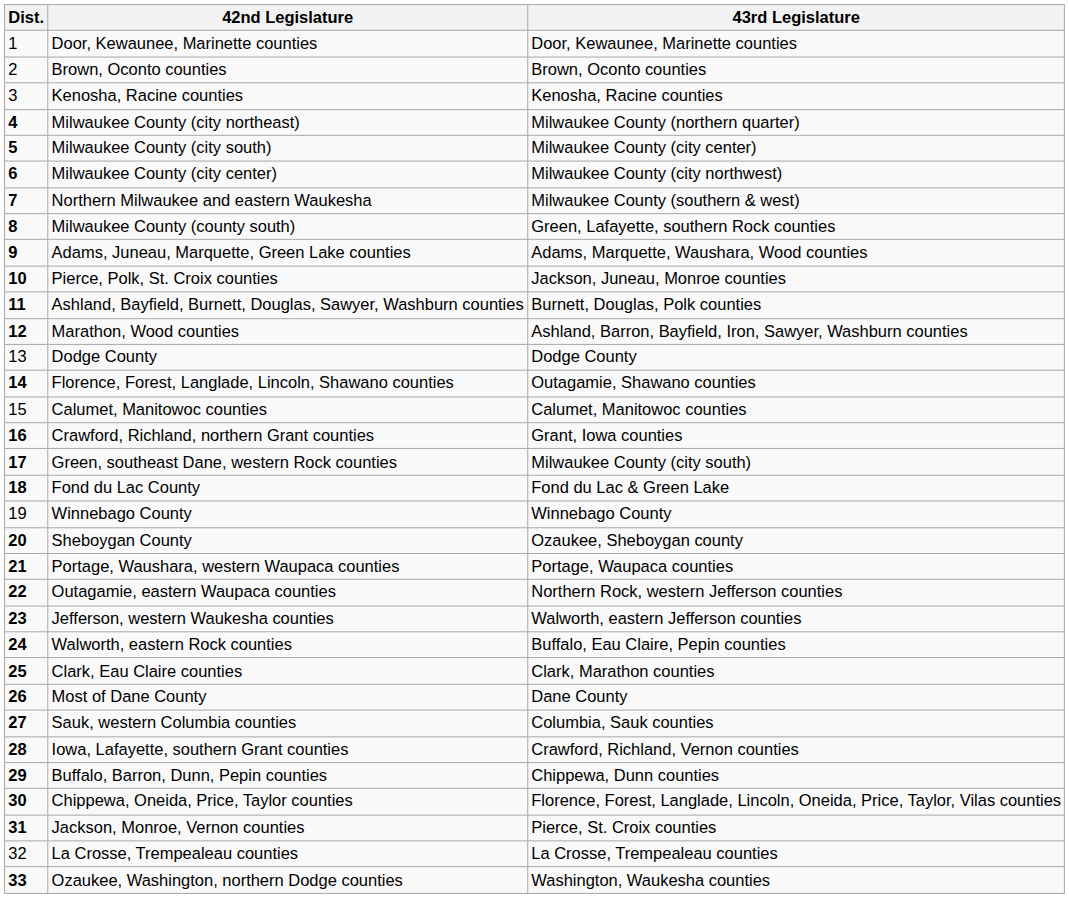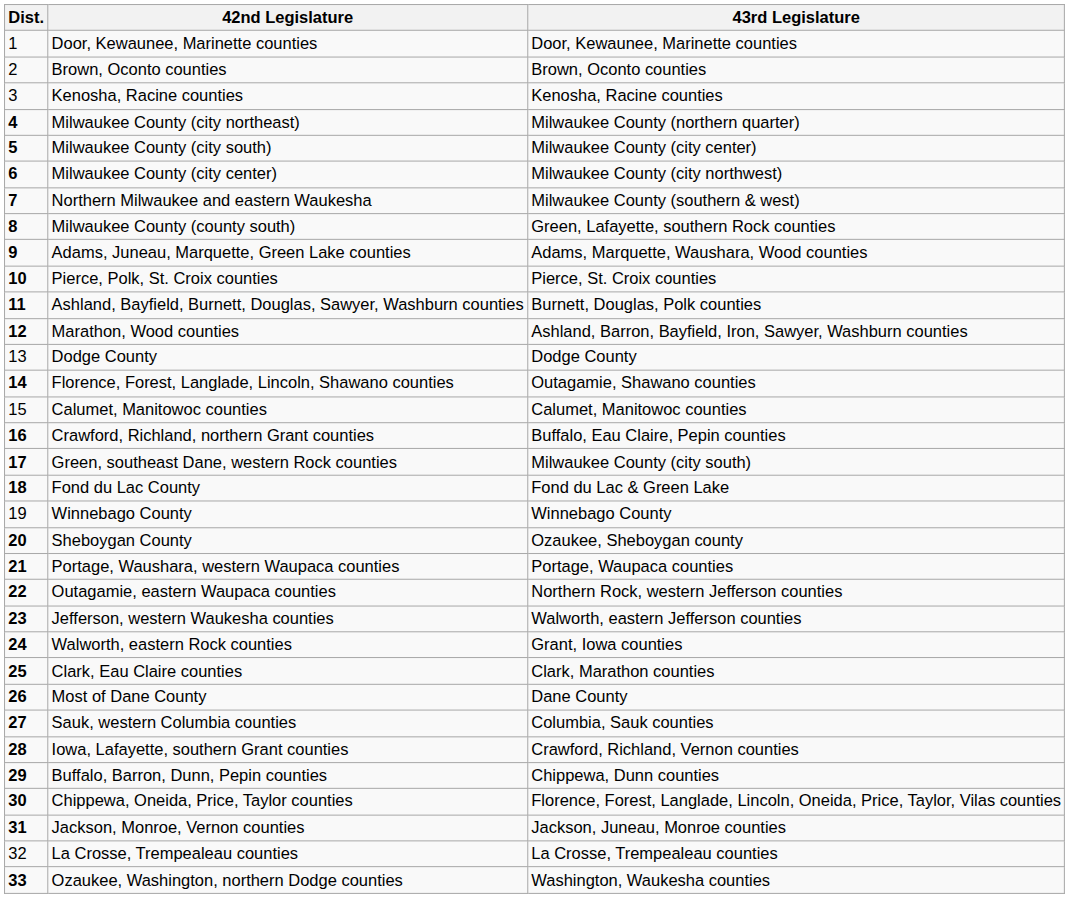 <table class="wikitable">
 <tr>
 <th>Dist.</th>
 <th>42nd Legislature</th>
 <th>43rd Legislature</th>
 </tr>
 <tr>
 <td>1</td>
 <td>Door, Kewaunee, Marinette counties</td>
 <td>Door, Kewaunee, Marinette counties</td>
 </tr>
 <tr>
 <td>2</td>
 <td>Brown, Oconto counties</td>
 <td>Brown, Oconto counties</td>
 </tr>
 <tr>
 <td>3</td>
 <td>Kenosha, Racine counties</td>
 <td>Kenosha, Racine counties</td>
 </tr>
 <tr>
 <td><strong>4</strong></td>
 <td>Milwaukee County (city northeast)</td>
 <td>Milwaukee County (northern quarter)</td>
 </tr>
 <tr>
 <td><strong>5</strong></td>
 <td>Milwaukee County (city south)</td>
 <td>Milwaukee County (city center)</td>
 </tr>
 <tr>
 <td><strong>6</strong></td>
 <td>Milwaukee County (city center)</td>
 <td>Milwaukee County (city northwest)</td>
 </tr>
 <tr>
 <td><strong>7</strong></td>
 <td>Northern Milwaukee and eastern Waukesha</td>
 <td>Milwaukee County (southern & west)</td>
 </tr>
 <tr>
 <td><strong>8</strong></td>
 <td>Milwaukee County (county south)</td>
 <td>Green, Lafayette, southern Rock counties</td>
 </tr>
 <tr>
 <td><strong>9</strong></td>
 <td>Adams, Juneau, Marquette, Green Lake counties</td>
 <td>Adams, Marquette, Waushara, Wood counties</td>
 </tr>
 <tr>
 <td><strong>10</strong></td>
 <td>Pierce, Polk, St. Croix counties</td>
-<td>Jackson, Juneau, Monroe counties</td>
+<td>Pierce, St. Croix counties</td>
 </tr>
 <tr>
 <td><strong>11</strong></td>
 <td>Ashland, Bayfield, Burnett, Douglas, Sawyer, Washburn counties</td>
 <td>Burnett, Douglas, Polk counties</td>
 </tr>
 <tr>
 <td><strong>12</strong></td>
 <td>Marathon, Wood counties</td>
 <td>Ashland, Barron, Bayfield, Iron, Sawyer, Washburn counties</td>
 </tr>
 <tr>
 <td>13</td>
 <td>Dodge County</td>
 <td>Dodge County</td>
 </tr>
 <tr>
 <td><strong>14</strong></td>
 <td>Florence, Forest, Langlade, Lincoln, Shawano counties</td>
 <td>Outagamie, Shawano counties</td>
 </tr>
 <tr>
 <td>15</td>
 <td>Calumet, Manitowoc counties</td>
 <td>Calumet, Manitowoc counties</td>
 </tr>
 <tr>
 <td><strong>16</strong></td>
 <td>Crawford, Richland, northern Grant counties</td>
-<td>Grant, Iowa counties</td>
+<td>Buffalo, Eau Claire, Pepin counties</td>
 </tr>
 <tr>
 <td><strong>17</strong></td>
 <td>Green, southeast Dane, western Rock counties</td>
 <td>Milwaukee County (city south)</td>
 </tr>
 <tr>
 <td><strong>18</strong></td>
 <td>Fond du Lac County</td>
 <td>Fond du Lac & Green Lake</td>
 </tr>
 <tr>
 <td>19</td>
 <td>Winnebago County</td>
 <td>Winnebago County</td>
 </tr>
 <tr>
 <td><strong>20</strong></td>
 <td>Sheboygan County</td>
 <td>Ozaukee, Sheboygan county</td>
 </tr>
 <tr>
 <td><strong>21</strong></td>
 <td>Portage, Waushara, western Waupaca counties</td>
 <td>Portage, Waupaca counties</td>
 </tr>
 <tr>
 <td><strong>22</strong></td>
 <td>Outagamie, eastern Waupaca counties</td>
 <td>Northern Rock, western Jefferson counties</td>
 </tr>
 <tr>
 <td><strong>23</strong></td>
 <td>Jefferson, western Waukesha counties</td>
 <td>Walworth, eastern Jefferson counties</td>
 </tr>
 <tr>
 <td><strong>24</strong></td>
 <td>Walworth, eastern Rock counties</td>
-<td>Buffalo, Eau Claire, Pepin counties</td>
+<td>Grant, Iowa counties</td>
 </tr>
 <tr>
 <td><strong>25</strong></td>
 <td>Clark, Eau Claire counties</td>
 <td>Clark, Marathon counties</td>
 </tr>
 <tr>
 <td><strong>26</strong></td>
 <td>Most of Dane County</td>
 <td>Dane County</td>
 </tr>
 <tr>
 <td><strong>27</strong></td>
 <td>Sauk, western Columbia counties</td>
 <td>Columbia, Sauk counties</td>
 </tr>
 <tr>
 <td><strong>28</strong></td>
 <td>Iowa, Lafayette, southern Grant counties</td>
 <td>Crawford, Richland, Vernon counties</td>
 </tr>
 <tr>
 <td><strong>29</strong></td>
 <td>Buffalo, Barron, Dunn, Pepin counties</td>
 <td>Chippewa, Dunn counties</td>
 </tr>
 <tr>
 <td><strong>30</strong></td>
 <td>Chippewa, Oneida, Price, Taylor counties</td>
 <td>Florence, Forest, Langlade, Lincoln, Oneida, Price, Taylor, Vilas counties</td>
 </tr>
 <tr>
 <td><strong>31</strong></td>
 <td>Jackson, Monroe, Vernon counties</td>
-<td>Pierce, St. Croix counties</td>
+<td>Jackson, Juneau, Monroe counties</td>
 </tr>
 <tr>
 <td>32</td>
 <td>La Crosse, Trempealeau counties</td>
 <td>La Crosse, Trempealeau counties</td>
 </tr>
 <tr>
 <td><strong>33</strong></td>
 <td>Ozaukee, Washington, northern Dodge counties</td>
 <td>Washington, Waukesha counties</td>
 </tr>
 </table>
